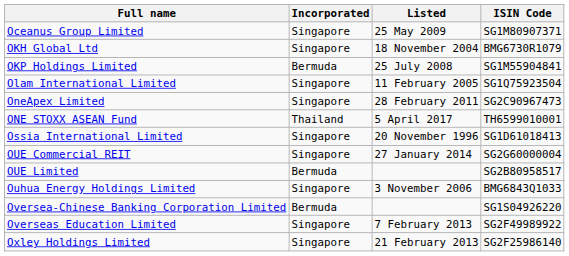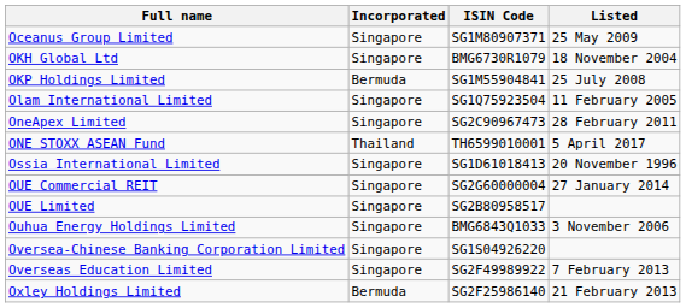 <table class="wikitable">
 <tr>
 <th>Full name</th>
 <th>Incorporated</th>
+<th>ISIN Code</th>
 <th>Listed</th>
-<th>ISIN Code</th>
 </tr>
 <tr>
 <td><a href='#'>Oceanus Group Limited</a></td>
 <td>Singapore</td>
+<td>SG1M80907371</td>
 <td>25 May 2009</td>
-<td>SG1M80907371</td>
 </tr>
 <tr>
 <td><a href='#'>OKH Global Ltd</a></td>
 <td>Singapore</td>
+<td>BMG6730R1079</td>
 <td>18 November 2004</td>
-<td>BMG6730R1079</td>
 </tr>
 <tr>
 <td><a href='#'>OKP Holdings Limited</a></td>
 <td>Bermuda</td>
+<td>SG1M55904841</td>
 <td>25 July 2008</td>
-<td>SG1M55904841</td>
 </tr>
 <tr>
 <td><a href='#'>Olam International Limited</a></td>
 <td>Singapore</td>
+<td>SG1Q75923504</td>
 <td>11 February 2005</td>
-<td>SG1Q75923504</td>
 </tr>
 <tr>
 <td><a href='#'>OneApex Limited</a></td>
 <td>Singapore</td>
+<td>SG2C90967473</td>
 <td>28 February 2011</td>
-<td>SG2C90967473</td>
 </tr>
 <tr>
 <td><a href='#'>ONE STOXX ASEAN Fund</a></td>
 <td>Thailand</td>
+<td>TH6599010001</td>
 <td>5 April 2017</td>
-<td>TH6599010001</td>
 </tr>
 <tr>
 <td><a href='#'>Ossia International Limited</a></td>
 <td>Singapore</td>
+<td>SG1D61018413</td>
 <td>20 November 1996</td>
-<td>SG1D61018413</td>
 </tr>
 <tr>
 <td><a href='#'>OUE Commercial REIT</a></td>
 <td>Singapore</td>
+<td>SG2G60000004</td>
 <td>27 January 2014</td>
-<td>SG2G60000004</td>
 </tr>
 <tr>
 <td><a href='#'>OUE Limited</a></td>
-<td>Bermuda</td>
+<td>Singapore</td>
+<td>SG2B80958517</td>
 <td></td>
-<td>SG2B80958517</td>
 </tr>
 <tr>
 <td><a href='#'>Ouhua Energy Holdings Limited</a></td>
 <td>Singapore</td>
+<td>BMG6843Q1033</td>
 <td>3 November 2006</td>
-<td>BMG6843Q1033</td>
 </tr>
 <tr>
 <td><a href='#'>Oversea-Chinese Banking Corporation Limited</a></td>
-<td>Bermuda</td>
+<td>Singapore</td>
+<td>SG1S04926220</td>
 <td></td>
-<td>SG1S04926220</td>
 </tr>
 <tr>
 <td><a href='#'>Overseas Education Limited</a></td>
 <td>Singapore</td>
+<td>SG2F49989922</td>
 <td>7 February 2013</td>
-<td>SG2F49989922</td>
 </tr>
 <tr>
 <td><a href='#'>Oxley Holdings Limited</a></td>
-<td>Singapore</td>
+<td>Bermuda</td>
+<td>SG2F25986140</td>
 <td>21 February 2013</td>
-<td>SG2F25986140</td>
 </tr>
 </table>
